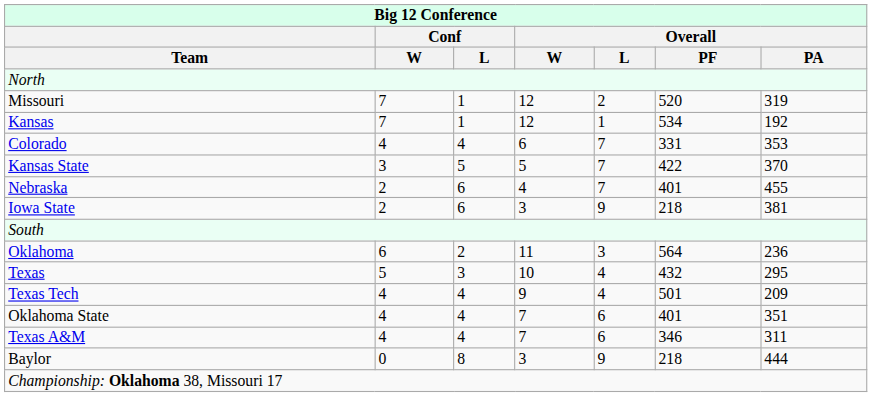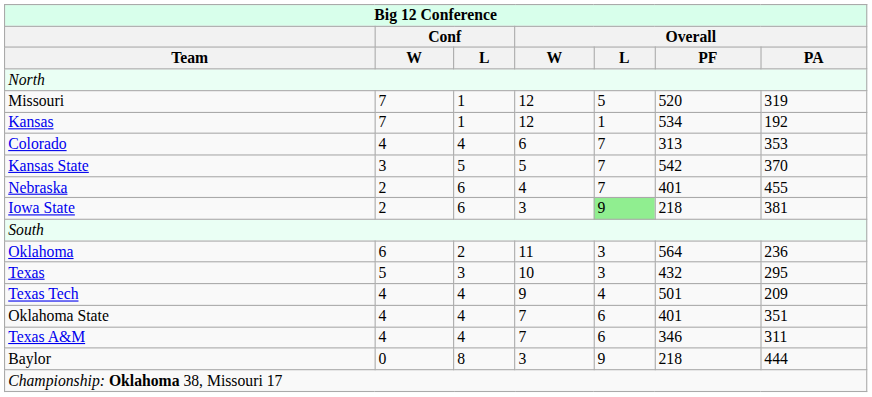 <table class="wikitable" width="50%" style="font-size:90%; line-height:90%">
 <tr>
 <td align="center" colspan="10" style="background:#D8FFEB;"><strong>Big 12 Conference</strong></td>
 </tr>
 <tr>
 <th></th>
 <th colspan="2">Conf</th>
 <th colspan="4">Overall</th>
 </tr>
 <tr>
 <th>Team</th>
 <th>W</th>
 <th>L</th>
 <th>W</th>
 <th>L</th>
 <th>PF</th>
 <th>PA</th>
 </tr>
 <tr>
 <td colspan="10" style="background:#EAFFF4;"><em>North</em></td>
 </tr>
 <tr>
 <td>Missouri</td>
 <td>7</td>
 <td>1</td>
 <td>12</td>
-<td>2</td>
+<td>5</td>
 <td>520</td>
 <td>319</td>
 </tr>
 <tr>
 <td><a href='#'>Kansas</a></td>
 <td>7</td>
 <td>1</td>
 <td>12</td>
 <td>1</td>
 <td>534</td>
 <td>192</td>
 </tr>
 <tr>
 <td><a href='#'>Colorado</a></td>
 <td>4</td>
 <td>4</td>
 <td>6</td>
 <td>7</td>
-<td>331</td>
+<td>313</td>
 <td>353</td>
 </tr>
 <tr>
 <td><a href='#'>Kansas State</a></td>
 <td>3</td>
 <td>5</td>
 <td>5</td>
 <td>7</td>
-<td>422</td>
+<td>542</td>
 <td>370</td>
 </tr>
 <tr>
 <td><a href='#'>Nebraska</a></td>
 <td>2</td>
 <td>6</td>
 <td>4</td>
 <td>7</td>
 <td>401</td>
 <td>455</td>
 </tr>
 <tr>
 <td><a href='#'>Iowa State</a></td>
 <td>2</td>
 <td>6</td>
 <td>3</td>
-<td>9</td>
+<td style="background: lightgreen;">9</td>
 <td>218</td>
 <td>381</td>
 </tr>
 <tr>
 <td colspan="10" style="background:#EAFFF4;"><em>South</em></td>
 </tr>
 <tr>
 <td><a href='#'>Oklahoma</a></td>
 <td>6</td>
 <td>2</td>
 <td>11</td>
 <td>3</td>
 <td>564</td>
 <td>236</td>
 </tr>
 <tr>
 <td><a href='#'>Texas</a></td>
 <td>5</td>
 <td>3</td>
 <td>10</td>
-<td>4</td>
+<td>3</td>
 <td>432</td>
 <td>295</td>
 </tr>
 <tr>
 <td><a href='#'>Texas Tech</a></td>
 <td>4</td>
 <td>4</td>
 <td>9</td>
 <td>4</td>
 <td>501</td>
 <td>209</td>
 </tr>
 <tr>
 <td>Oklahoma State</td>
 <td>4</td>
 <td>4</td>
 <td>7</td>
 <td>6</td>
 <td>401</td>
 <td>351</td>
 </tr>
 <tr>
 <td><a href='#'>Texas A&M</a></td>
 <td>4</td>
 <td>4</td>
 <td>7</td>
 <td>6</td>
 <td>346</td>
 <td>311</td>
 </tr>
 <tr>
 <td>Baylor</td>
 <td>0</td>
 <td>8</td>
 <td>3</td>
 <td>9</td>
 <td>218</td>
 <td>444</td>
 </tr>
 <tr>
 <td colspan="7"><em>Championship:</em> <strong>Oklahoma</strong> 38, Missouri 17</td>
 </tr>
 </table>
